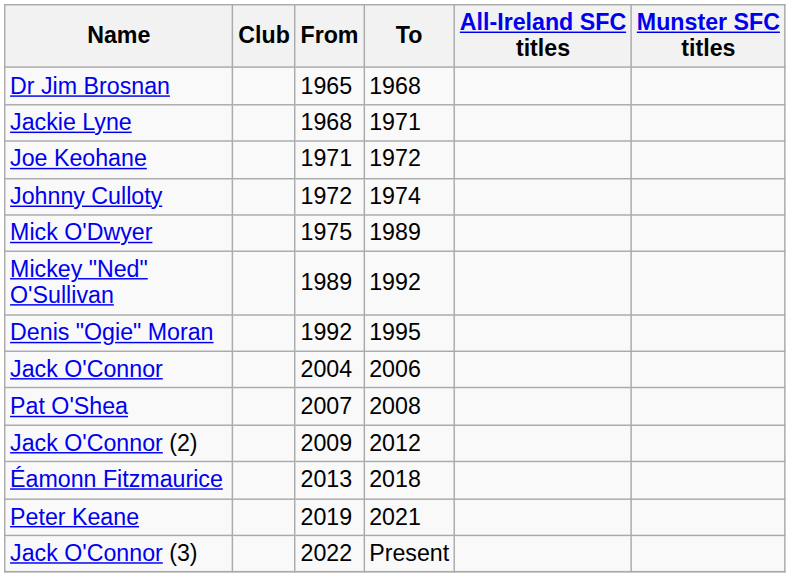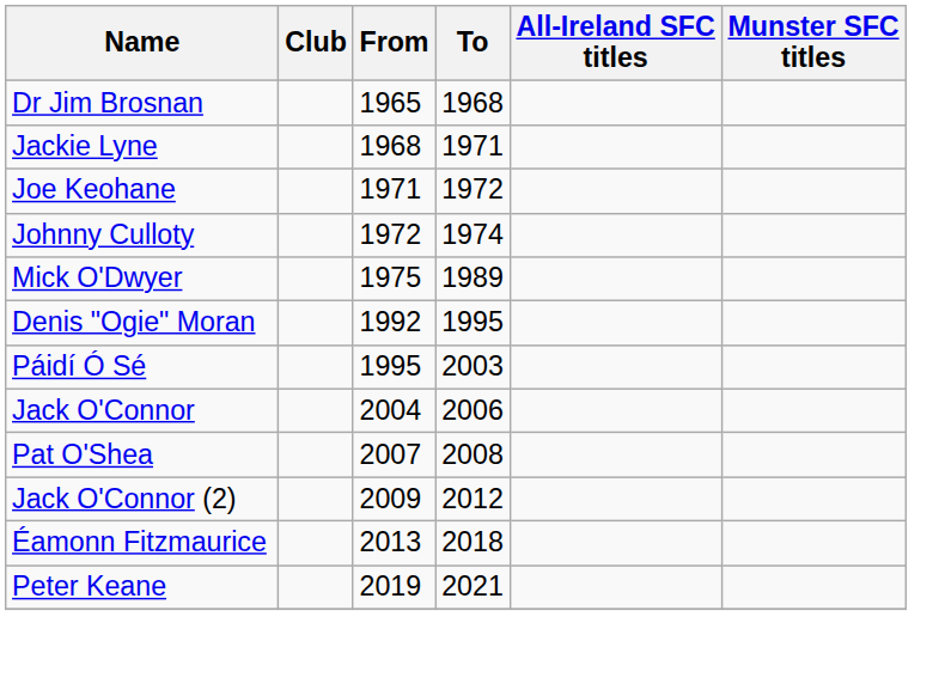 <table class="wikitable" style="text-align:;">
 <tr>
 <th width=150px>Name</th>
 <th>Club</th>
 <th>From</th>
 <th>To</th>
 <th><a href='#'>All-Ireland SFC</a><br> titles</th>
 <th><a href='#'>Munster SFC</a><br> titles</th>
 </tr>
 <tr>
 <td><a href='#'>Dr Jim Brosnan</a></td>
 <td></td>
 <td>1965</td>
 <td>1968</td>
 <td></td>
 <td></td>
 </tr>
 <tr>
 <td><a href='#'>Jackie Lyne</a></td>
 <td></td>
 <td>1968</td>
 <td>1971</td>
 <td></td>
 <td></td>
 </tr>
 <tr>
 <td><a href='#'>Joe Keohane</a></td>
 <td></td>
 <td>1971</td>
 <td>1972</td>
 <td></td>
 <td></td>
 </tr>
 <tr>
 <td><a href='#'>Johnny Culloty</a></td>
 <td></td>
 <td>1972</td>
 <td>1974</td>
 <td></td>
 <td></td>
 </tr>
 <tr>
 <td><a href='#'>Mick O'Dwyer</a></td>
 <td></td>
 <td>1975</td>
 <td>1989</td>
 <td></td>
 <td></td>
 </tr>
 <tr>
-<td><a href='#'>Mickey "Ned" O'Sullivan</a></td>
+<td><a href='#'>Denis "Ogie" Moran</a></td>
 <td></td>
-<td>1989</td>
 <td>1992</td>
+<td>1995</td>
 <td></td>
 <td></td>
 </tr>
 <tr>
-<td><a href='#'>Denis "Ogie" Moran</a></td>
+<td><a href='#'>Páidí Ó Sé</a></td>
 <td></td>
-<td>1992</td>
 <td>1995</td>
+<td>2003</td>
 <td></td>
 <td></td>
 </tr>
 <tr>
 <td><a href='#'>Jack O'Connor</a></td>
 <td></td>
 <td>2004</td>
 <td>2006</td>
 <td></td>
 <td></td>
 </tr>
 <tr>
 <td><a href='#'>Pat O'Shea</a></td>
 <td></td>
 <td>2007</td>
 <td>2008</td>
 <td></td>
 <td></td>
 </tr>
 <tr>
 <td><a href='#'>Jack O'Connor</a> (2)</td>
 <td></td>
 <td>2009</td>
 <td>2012</td>
 <td></td>
 <td></td>
 </tr>
 <tr>
 <td><a href='#'>Éamonn Fitzmaurice</a></td>
 <td></td>
 <td>2013</td>
 <td>2018</td>
 <td></td>
 <td></td>
 </tr>
 <tr>
 <td><a href='#'>Peter Keane</a></td>
 <td></td>
 <td>2019</td>
 <td>2021</td>
 <td></td>
 <td></td>
 </tr>
 <tr>
-<td><a href='#'>Jack O'Connor</a> (3)</td>
-<td></td>
-<td>2022</td>
-<td>Present</td>
-<td></td>
-<td></td>
-</tr>
-<tr>
 </tr>
 </table>
